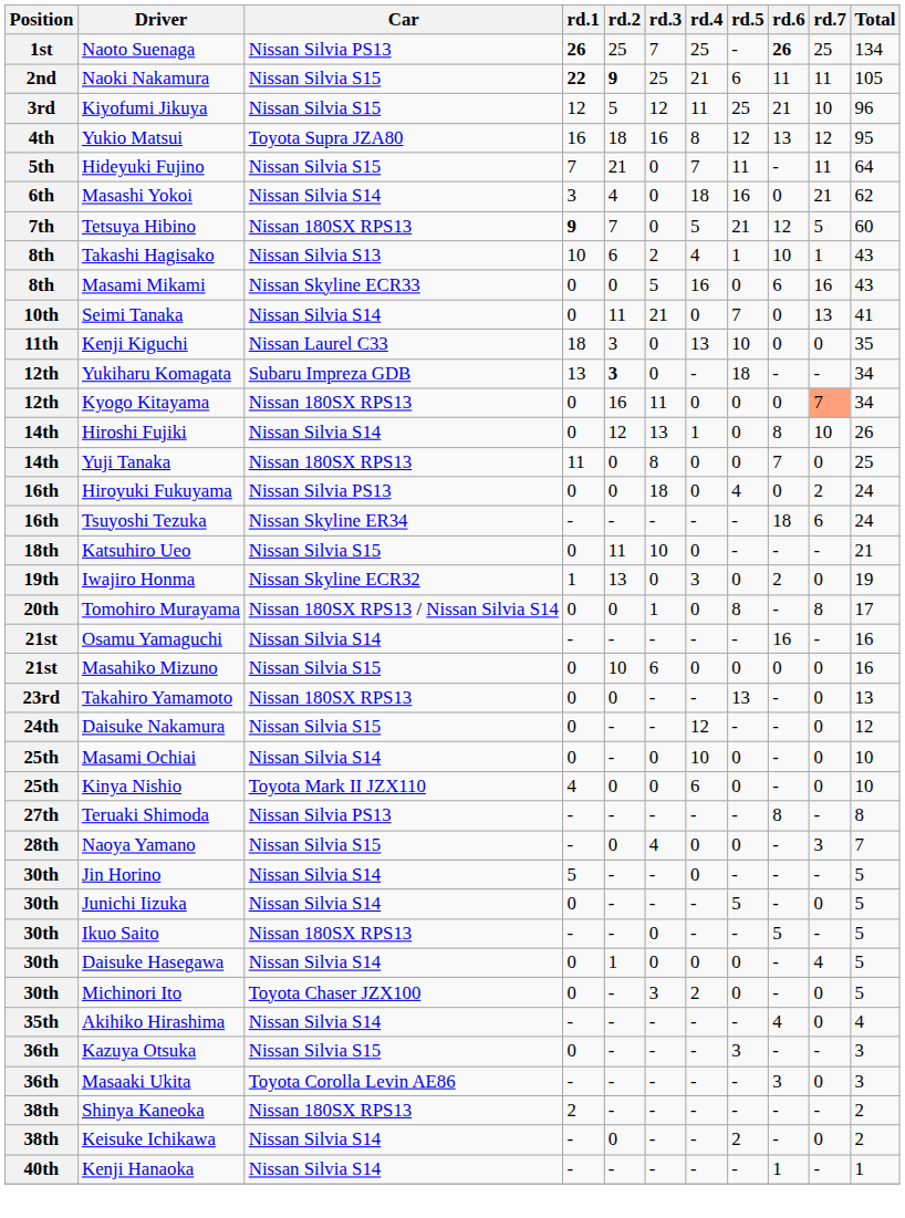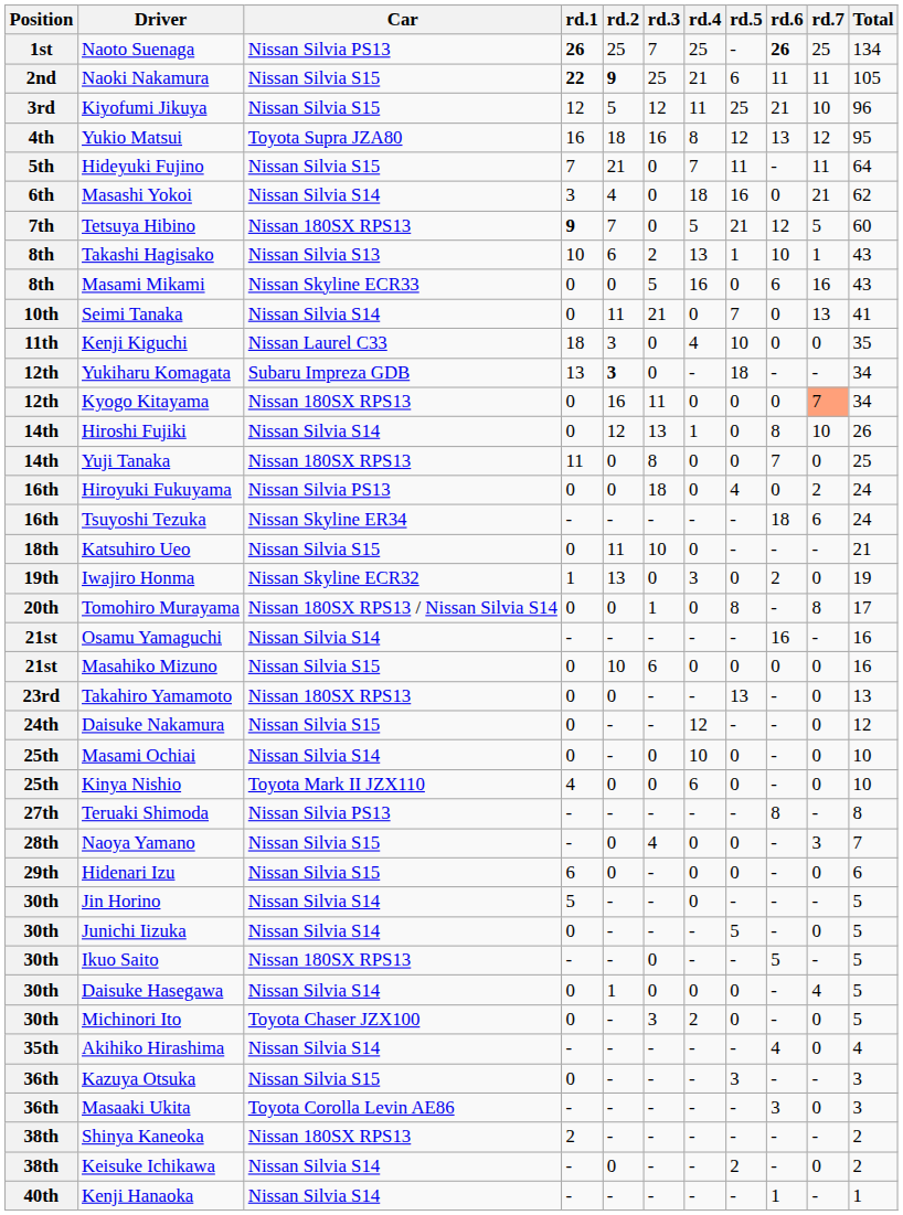 <table class="wikitable">
 <tr>
 <th>Position</th>
 <th>Driver</th>
 <th>Car</th>
 <th>rd.1</th>
 <th>rd.2</th>
 <th>rd.3</th>
 <th>rd.4</th>
 <th>rd.5</th>
 <th>rd.6</th>
 <th>rd.7</th>
 <th>Total</th>
 </tr>
 <tr>
 <th>1st</th>
 <td><a href='#'>Naoto Suenaga</a></td>
 <td><a href='#'>Nissan Silvia PS13</a></td>
 <td><strong><span>26</span></strong></td>
 <td>25</td>
 <td>7</td>
 <td>25</td>
 <td>-</td>
 <td><strong><span>26</span></strong></td>
 <td>25</td>
 <td>134</td>
 </tr>
 <tr>
 <th>2nd</th>
 <td><a href='#'>Naoki Nakamura</a></td>
 <td><a href='#'>Nissan Silvia S15</a></td>
 <td><strong><span>22</span></strong></td>
 <td><strong><span>9</span></strong></td>
 <td>25</td>
 <td>21</td>
 <td>6</td>
 <td>11</td>
 <td>11</td>
 <td>105</td>
 </tr>
 <tr>
 <th>3rd</th>
 <td><a href='#'>Kiyofumi Jikuya</a></td>
 <td><a href='#'>Nissan Silvia S15</a></td>
 <td>12</td>
 <td>5</td>
 <td>12</td>
 <td>11</td>
 <td>25</td>
 <td>21</td>
 <td>10</td>
 <td>96</td>
 </tr>
 <tr>
 <th>4th</th>
 <td><a href='#'>Yukio Matsui</a></td>
 <td><a href='#'>Toyota Supra JZA80</a></td>
 <td>16</td>
 <td>18</td>
 <td>16</td>
 <td>8</td>
 <td>12</td>
 <td>13</td>
 <td>12</td>
 <td>95</td>
 </tr>
 <tr>
 <th>5th</th>
 <td><a href='#'>Hideyuki Fujino</a></td>
 <td><a href='#'>Nissan Silvia S15</a></td>
 <td>7</td>
 <td>21</td>
 <td>0</td>
 <td>7</td>
 <td>11</td>
 <td>-</td>
 <td>11</td>
 <td>64</td>
 </tr>
 <tr>
 <th>6th</th>
 <td><a href='#'>Masashi Yokoi</a></td>
 <td><a href='#'>Nissan Silvia S14</a></td>
 <td>3</td>
 <td>4</td>
 <td>0</td>
 <td>18</td>
 <td>16</td>
 <td>0</td>
 <td>21</td>
 <td>62</td>
 </tr>
 <tr>
 <th>7th</th>
 <td><a href='#'>Tetsuya Hibino</a></td>
 <td><a href='#'>Nissan 180SX RPS13</a></td>
 <td><strong><span>9</span></strong></td>
 <td>7</td>
 <td>0</td>
 <td>5</td>
 <td>21</td>
 <td>12</td>
 <td>5</td>
 <td>60</td>
 </tr>
 <tr>
 <th>8th</th>
 <td><a href='#'>Takashi Hagisako</a></td>
 <td><a href='#'>Nissan Silvia S13</a></td>
 <td>10</td>
 <td>6</td>
 <td>2</td>
-<td>4</td>
+<td>13</td>
 <td>1</td>
 <td>10</td>
 <td>1</td>
 <td>43</td>
 </tr>
 <tr>
 <th>8th</th>
 <td><a href='#'>Masami Mikami</a></td>
 <td><a href='#'>Nissan Skyline ECR33</a></td>
 <td>0</td>
 <td>0</td>
 <td>5</td>
 <td>16</td>
 <td>0</td>
 <td>6</td>
 <td>16</td>
 <td>43</td>
 </tr>
 <tr>
 <th>10th</th>
 <td><a href='#'>Seimi Tanaka</a></td>
 <td><a href='#'>Nissan Silvia S14</a></td>
 <td>0</td>
 <td>11</td>
 <td>21</td>
 <td>0</td>
 <td>7</td>
 <td>0</td>
 <td>13</td>
 <td>41</td>
 </tr>
 <tr>
 <th>11th</th>
 <td><a href='#'>Kenji Kiguchi</a></td>
 <td><a href='#'>Nissan Laurel C33</a></td>
 <td>18</td>
 <td>3</td>
 <td>0</td>
-<td>13</td>
+<td>4</td>
 <td>10</td>
 <td>0</td>
 <td>0</td>
 <td>35</td>
 </tr>
 <tr>
 <th>12th</th>
 <td><a href='#'>Yukiharu Komagata</a></td>
 <td><a href='#'>Subaru Impreza GDB</a></td>
 <td>13</td>
 <td><strong><span>3</span></strong></td>
 <td>0</td>
 <td>-</td>
 <td>18</td>
 <td>-</td>
 <td>-</td>
 <td>34</td>
 </tr>
 <tr>
 <th>12th</th>
 <td><a href='#'>Kyogo Kitayama</a></td>
 <td><a href='#'>Nissan 180SX RPS13</a></td>
 <td>0</td>
 <td>16</td>
 <td>11</td>
 <td>0</td>
 <td>0</td>
 <td>0</td>
 <td style="background: lightsalmon;">7</td>
 <td>34</td>
 </tr>
 <tr>
 <th>14th</th>
 <td><a href='#'>Hiroshi Fujiki</a></td>
 <td><a href='#'>Nissan Silvia S14</a></td>
 <td>0</td>
 <td>12</td>
 <td>13</td>
 <td>1</td>
 <td>0</td>
 <td>8</td>
 <td>10</td>
 <td>26</td>
 </tr>
 <tr>
 <th>14th</th>
 <td><a href='#'>Yuji Tanaka</a></td>
 <td><a href='#'>Nissan 180SX RPS13</a></td>
 <td>11</td>
 <td>0</td>
 <td>8</td>
 <td>0</td>
 <td>0</td>
 <td>7</td>
 <td>0</td>
 <td>25</td>
 </tr>
 <tr>
 <th>16th</th>
 <td><a href='#'>Hiroyuki Fukuyama</a></td>
 <td><a href='#'>Nissan Silvia PS13</a></td>
 <td>0</td>
 <td>0</td>
 <td>18</td>
 <td>0</td>
 <td>4</td>
 <td>0</td>
 <td>2</td>
 <td>24</td>
 </tr>
 <tr>
 <th>16th</th>
 <td><a href='#'>Tsuyoshi Tezuka</a></td>
 <td><a href='#'>Nissan Skyline ER34</a></td>
 <td>-</td>
 <td>-</td>
 <td>-</td>
 <td>-</td>
 <td>-</td>
 <td>18</td>
 <td>6</td>
 <td>24</td>
 </tr>
 <tr>
 <th>18th</th>
 <td><a href='#'>Katsuhiro Ueo</a></td>
 <td><a href='#'>Nissan Silvia S15</a></td>
 <td>0</td>
 <td>11</td>
 <td>10</td>
 <td>0</td>
 <td>-</td>
 <td>-</td>
 <td>-</td>
 <td>21</td>
 </tr>
 <tr>
 <th>19th</th>
 <td><a href='#'>Iwajiro Honma</a></td>
 <td><a href='#'>Nissan Skyline ECR32</a></td>
 <td>1</td>
 <td>13</td>
 <td>0</td>
 <td>3</td>
 <td>0</td>
 <td>2</td>
 <td>0</td>
 <td>19</td>
 </tr>
 <tr>
 <th>20th</th>
 <td><a href='#'>Tomohiro Murayama</a></td>
 <td><a href='#'>Nissan 180SX RPS13</a> / <a href='#'>Nissan Silvia S14</a></td>
 <td>0</td>
 <td>0</td>
 <td>1</td>
 <td>0</td>
 <td>8</td>
 <td>-</td>
 <td>8</td>
 <td>17</td>
 </tr>
 <tr>
 <th>21st</th>
 <td><a href='#'>Osamu Yamaguchi</a></td>
 <td><a href='#'>Nissan Silvia S14</a></td>
 <td>-</td>
 <td>-</td>
 <td>-</td>
 <td>-</td>
 <td>-</td>
 <td>16</td>
 <td>-</td>
 <td>16</td>
 </tr>
 <tr>
 <th>21st</th>
 <td><a href='#'>Masahiko Mizuno</a></td>
 <td><a href='#'>Nissan Silvia S15</a></td>
 <td>0</td>
 <td>10</td>
 <td>6</td>
 <td>0</td>
 <td>0</td>
 <td>0</td>
 <td>0</td>
 <td>16</td>
 </tr>
 <tr>
 <th>23rd</th>
 <td><a href='#'>Takahiro Yamamoto</a></td>
 <td><a href='#'>Nissan 180SX RPS13</a></td>
 <td>0</td>
 <td>0</td>
 <td>-</td>
 <td>-</td>
 <td>13</td>
 <td>-</td>
 <td>0</td>
 <td>13</td>
 </tr>
 <tr>
 <th>24th</th>
 <td><a href='#'>Daisuke Nakamura</a></td>
 <td><a href='#'>Nissan Silvia S15</a></td>
 <td>0</td>
 <td>-</td>
 <td>-</td>
 <td>12</td>
 <td>-</td>
 <td>-</td>
 <td>0</td>
 <td>12</td>
 </tr>
 <tr>
 <th>25th</th>
 <td><a href='#'>Masami Ochiai</a></td>
 <td><a href='#'>Nissan Silvia S14</a></td>
 <td>0</td>
 <td>-</td>
 <td>0</td>
 <td>10</td>
 <td>0</td>
 <td>-</td>
 <td>0</td>
 <td>10</td>
 </tr>
 <tr>
 <th>25th</th>
 <td><a href='#'>Kinya Nishio</a></td>
 <td><a href='#'>Toyota Mark II JZX110</a></td>
 <td>4</td>
 <td>0</td>
 <td>0</td>
 <td>6</td>
 <td>0</td>
 <td>-</td>
 <td>0</td>
 <td>10</td>
 </tr>
 <tr>
 <th>27th</th>
 <td><a href='#'>Teruaki Shimoda</a></td>
 <td><a href='#'>Nissan Silvia PS13</a></td>
 <td>-</td>
 <td>-</td>
 <td>-</td>
 <td>-</td>
 <td>-</td>
 <td>8</td>
 <td>-</td>
 <td>8</td>
 </tr>
 <tr>
 <th>28th</th>
 <td><a href='#'>Naoya Yamano</a></td>
 <td><a href='#'>Nissan Silvia S15</a></td>
 <td>-</td>
 <td>0</td>
 <td>4</td>
 <td>0</td>
 <td>0</td>
 <td>-</td>
 <td>3</td>
 <td>7</td>
 </tr>
 <tr>
+<th>29th</th>
+<td><a href='#'>Hidenari Izu</a></td>
+<td><a href='#'>Nissan Silvia S15</a></td>
+<td>6</td>
+<td>0</td>
+<td>-</td>
+<td>0</td>
+<td>0</td>
+<td>-</td>
+<td>0</td>
+<td>6</td>
+</tr>
+<tr>
 <th>30th</th>
 <td><a href='#'>Jin Horino</a></td>
 <td><a href='#'>Nissan Silvia S14</a></td>
 <td>5</td>
 <td>-</td>
 <td>-</td>
 <td>0</td>
 <td>-</td>
 <td>-</td>
 <td>-</td>
 <td>5</td>
 </tr>
 <tr>
 <th>30th</th>
 <td><a href='#'>Junichi Iizuka</a></td>
 <td><a href='#'>Nissan Silvia S14</a></td>
 <td>0</td>
 <td>-</td>
 <td>-</td>
 <td>-</td>
 <td>5</td>
 <td>-</td>
 <td>0</td>
 <td>5</td>
 </tr>
 <tr>
 <th>30th</th>
 <td><a href='#'>Ikuo Saito</a></td>
 <td><a href='#'>Nissan 180SX RPS13</a></td>
 <td>-</td>
 <td>-</td>
 <td>0</td>
 <td>-</td>
 <td>-</td>
 <td>5</td>
 <td>-</td>
 <td>5</td>
 </tr>
 <tr>
 <th>30th</th>
 <td><a href='#'>Daisuke Hasegawa</a></td>
 <td><a href='#'>Nissan Silvia S14</a></td>
 <td>0</td>
 <td>1</td>
 <td>0</td>
 <td>0</td>
 <td>0</td>
 <td>-</td>
 <td>4</td>
 <td>5</td>
 </tr>
 <tr>
 <th>30th</th>
 <td><a href='#'>Michinori Ito</a></td>
 <td><a href='#'>Toyota Chaser JZX100</a></td>
 <td>0</td>
 <td>-</td>
 <td>3</td>
 <td>2</td>
 <td>0</td>
 <td>-</td>
 <td>0</td>
 <td>5</td>
 </tr>
 <tr>
 <th>35th</th>
 <td><a href='#'>Akihiko Hirashima</a></td>
 <td><a href='#'>Nissan Silvia S14</a></td>
 <td>-</td>
 <td>-</td>
 <td>-</td>
 <td>-</td>
 <td>-</td>
 <td>4</td>
 <td>0</td>
 <td>4</td>
 </tr>
 <tr>
 <th>36th</th>
 <td><a href='#'>Kazuya Otsuka</a></td>
 <td><a href='#'>Nissan Silvia S15</a></td>
 <td>0</td>
 <td>-</td>
 <td>-</td>
 <td>-</td>
 <td>3</td>
 <td>-</td>
 <td>-</td>
 <td>3</td>
 </tr>
 <tr>
 <th>36th</th>
 <td><a href='#'>Masaaki Ukita</a></td>
 <td><a href='#'>Toyota Corolla Levin AE86</a></td>
 <td>-</td>
 <td>-</td>
 <td>-</td>
 <td>-</td>
 <td>-</td>
 <td>3</td>
 <td>0</td>
 <td>3</td>
 </tr>
 <tr>
 <th>38th</th>
 <td><a href='#'>Shinya Kaneoka</a></td>
 <td><a href='#'>Nissan 180SX RPS13</a></td>
 <td>2</td>
 <td>-</td>
 <td>-</td>
 <td>-</td>
 <td>-</td>
 <td>-</td>
 <td>-</td>
 <td>2</td>
 </tr>
 <tr>
 <th>38th</th>
 <td><a href='#'>Keisuke Ichikawa</a></td>
 <td><a href='#'>Nissan Silvia S14</a></td>
 <td>-</td>
 <td>0</td>
 <td>-</td>
 <td>-</td>
 <td>2</td>
 <td>-</td>
 <td>0</td>
 <td>2</td>
 </tr>
 <tr>
 <th>40th</th>
 <td><a href='#'>Kenji Hanaoka</a></td>
 <td><a href='#'>Nissan Silvia S14</a></td>
 <td>-</td>
 <td>-</td>
 <td>-</td>
 <td>-</td>
 <td>-</td>
 <td>1</td>
 <td>-</td>
 <td>1</td>
 </tr>
 <tr>
 </tr>
 </table>
